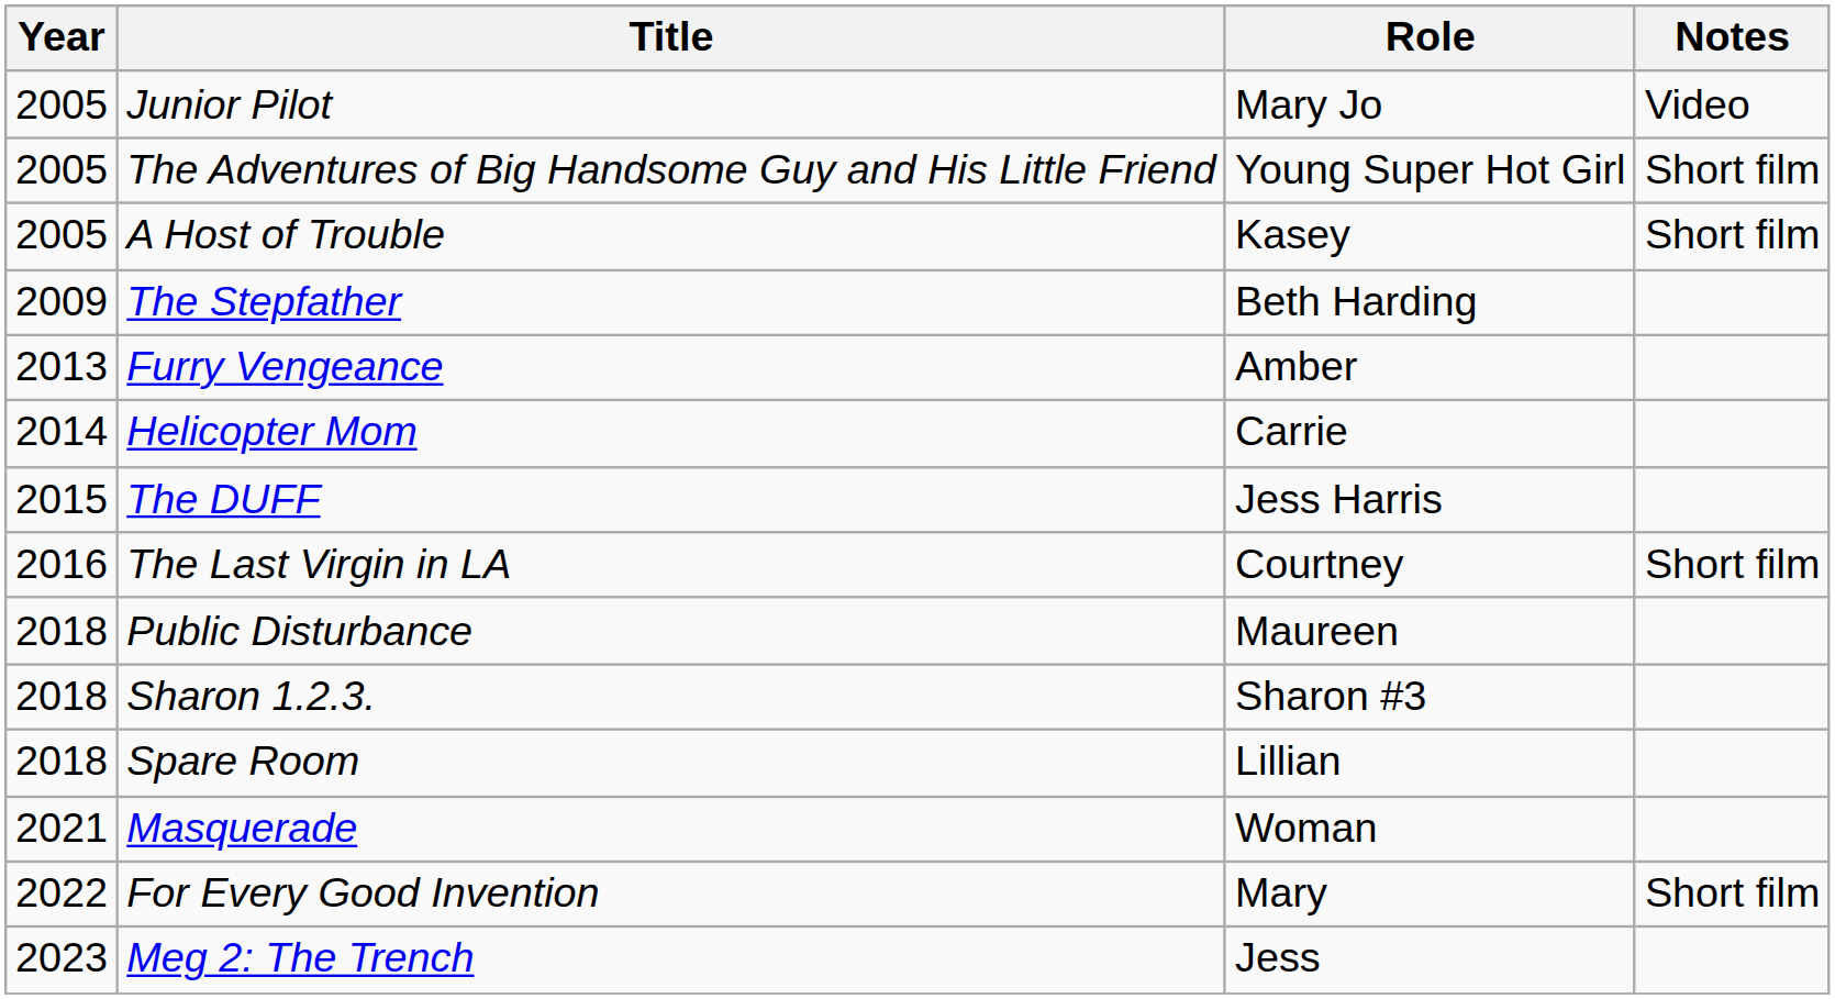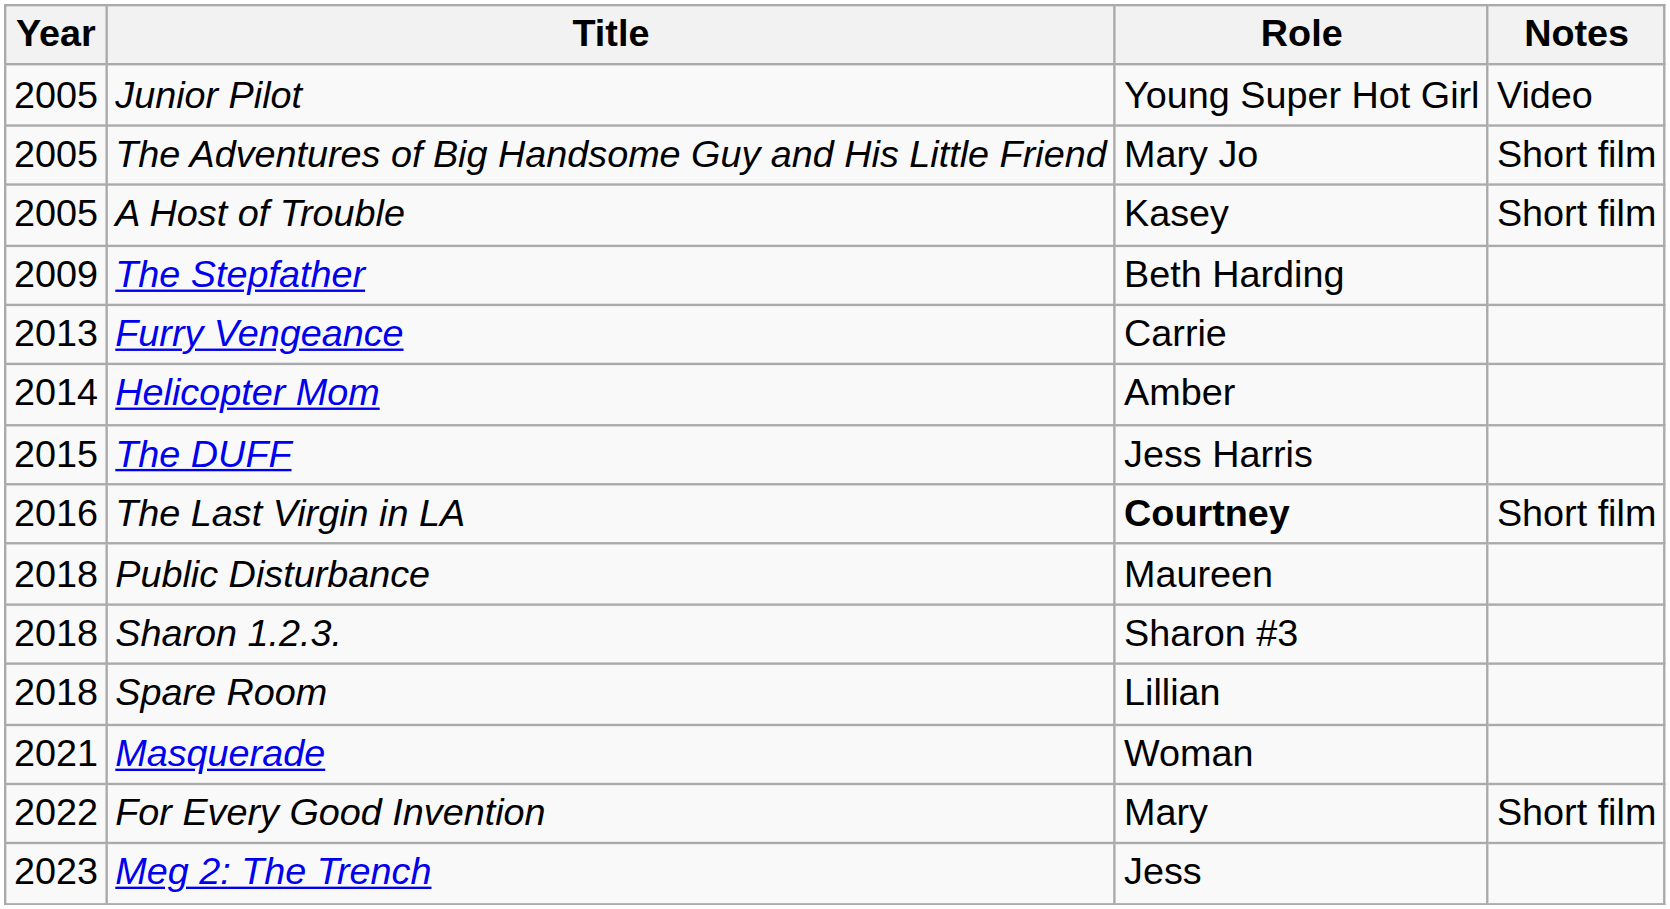 <table class="wikitable sortable">
 <tr>
 <th>Year</th>
 <th>Title</th>
 <th>Role</th>
 <th class="unsortable">Notes</th>
 </tr>
 <tr>
 <td>2005</td>
 <td><em>Junior Pilot</em></td>
-<td>Mary Jo</td>
+<td>Young Super Hot Girl</td>
 <td>Video</td>
 </tr>
 <tr>
 <td>2005</td>
 <td><em>The Adventures of Big Handsome Guy and His Little Friend</em></td>
-<td>Young Super Hot Girl</td>
+<td>Mary Jo</td>
 <td>Short film</td>
 </tr>
 <tr>
 <td>2005</td>
 <td><em>A Host of Trouble</em></td>
 <td>Kasey</td>
 <td>Short film</td>
 </tr>
 <tr>
 <td>2009</td>
 <td><em><a href='#'>The Stepfather</a></em></td>
 <td>Beth Harding</td>
 <td></td>
 </tr>
 <tr>
 <td>2013</td>
 <td><em><a href='#'>Furry Vengeance</a></em></td>
-<td>Amber</td>
+<td>Carrie</td>
 <td></td>
 </tr>
 <tr>
 <td>2014</td>
 <td><em><a href='#'>Helicopter Mom</a></em></td>
-<td>Carrie</td>
+<td>Amber</td>
 <td></td>
 </tr>
 <tr>
 <td>2015</td>
 <td><em><a href='#'>The DUFF</a></em></td>
 <td>Jess Harris</td>
 <td></td>
 </tr>
 <tr>
 <td>2016</td>
 <td><em>The Last Virgin in LA</em></td>
-<td>Courtney</td>
+<td><strong>Courtney</strong></td>
 <td>Short film</td>
 </tr>
 <tr>
 <td>2018</td>
 <td><em>Public Disturbance</em></td>
 <td>Maureen</td>
 <td></td>
 </tr>
 <tr>
 <td>2018</td>
 <td><em>Sharon 1.2.3.</em></td>
 <td>Sharon #3</td>
 <td></td>
 </tr>
 <tr>
 <td>2018</td>
 <td><em>Spare Room</em></td>
 <td>Lillian</td>
 <td></td>
 </tr>
 <tr>
 <td>2021</td>
 <td><em><a href='#'>Masquerade</a></em></td>
 <td>Woman</td>
 <td></td>
 </tr>
 <tr>
 <td>2022</td>
 <td><em>For Every Good Invention</em></td>
 <td>Mary</td>
 <td>Short film</td>
 </tr>
 <tr>
 <td>2023</td>
 <td><em><a href='#'>Meg 2: The Trench</a></em></td>
 <td>Jess</td>
 <td></td>
 </tr>
 </table>
